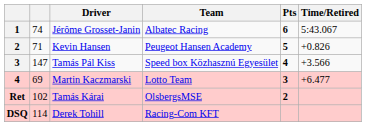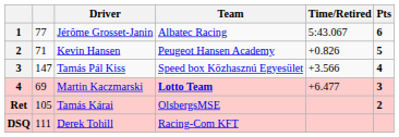 <table class=wikitable style="font-size:95%">
 <tr>
 <th></th>
 <th></th>
 <th>Driver</th>
 <th>Team</th>
+<th>Time/Retired</th>
 <th>Pts</th>
-<th>Time/Retired</th>
 </tr>
 <tr>
 <th>1</th>
-<td>74</td>
+<td>77</td>
 <td> <a href='#'>Jérôme Grosset-Janin</a></td>
 <td><a href='#'>Albatec Racing</a></td>
+<td>5:43.067</td>
 <td><strong>6</strong></td>
-<td>5:43.067</td>
 </tr>
 <tr>
 <th>2</th>
 <td>71</td>
 <td> <a href='#'>Kevin Hansen</a></td>
 <td><a href='#'>Peugeot Hansen Academy</a></td>
+<td>+0.826</td>
 <td><strong>5</strong></td>
-<td>+0.826</td>
 </tr>
 <tr>
 <th>3</th>
 <td>147</td>
 <td> <a href='#'>Tamás Pál Kiss</a></td>
 <td><a href='#'>Speed box Közhasznú Egyesület</a></td>
+<td>+3.566</td>
 <td><strong>4</strong></td>
-<td>+3.566</td>
 </tr>
 <tr>
 <th style="background:#ffcccc;">4</th>
 <td style="background:#ffcccc;">69</td>
 <td style="background:#ffcccc;"> <a href='#'>Martin Kaczmarski</a></td>
-<td style="background:#ffcccc;"><a href='#'>Lotto Team</a></td>
+<td style="background:#ffcccc;"><strong><a href='#'>Lotto Team</a></strong></td>
+<td style="background:#ffcccc;">+6.477</td>
 <td style="background:#ffcccc;"><strong>3</strong></td>
-<td style="background:#ffcccc;">+6.477</td>
 </tr>
 <tr>
 <th style="background:#ffcccc;">Ret</th>
-<td style="background:#ffcccc;">102</td>
+<td style="background:#ffcccc;">105</td>
 <td style="background:#ffcccc;"> <a href='#'>Tamás Kárai</a></td>
 <td style="background:#ffcccc;"><a href='#'>OlsbergsMSE</a></td>
+<td style="background:#ffcccc;"></td>
 <td style="background:#ffcccc;"><strong>2</strong></td>
-<td style="background:#ffcccc;"></td>
 </tr>
 <tr>
 <th style="background:#ffcccc;">DSQ</th>
-<td style="background:#ffcccc;">114</td>
+<td style="background:#ffcccc;">111</td>
 <td style="background:#ffcccc;"> <a href='#'>Derek Tohill</a></td>
 <td style="background:#ffcccc;"><a href='#'>Racing-Com KFT</a></td>
 <td style="background:#ffcccc;"></td>
 <td style="background:#ffcccc;"></td>
 </tr>
 </table>
